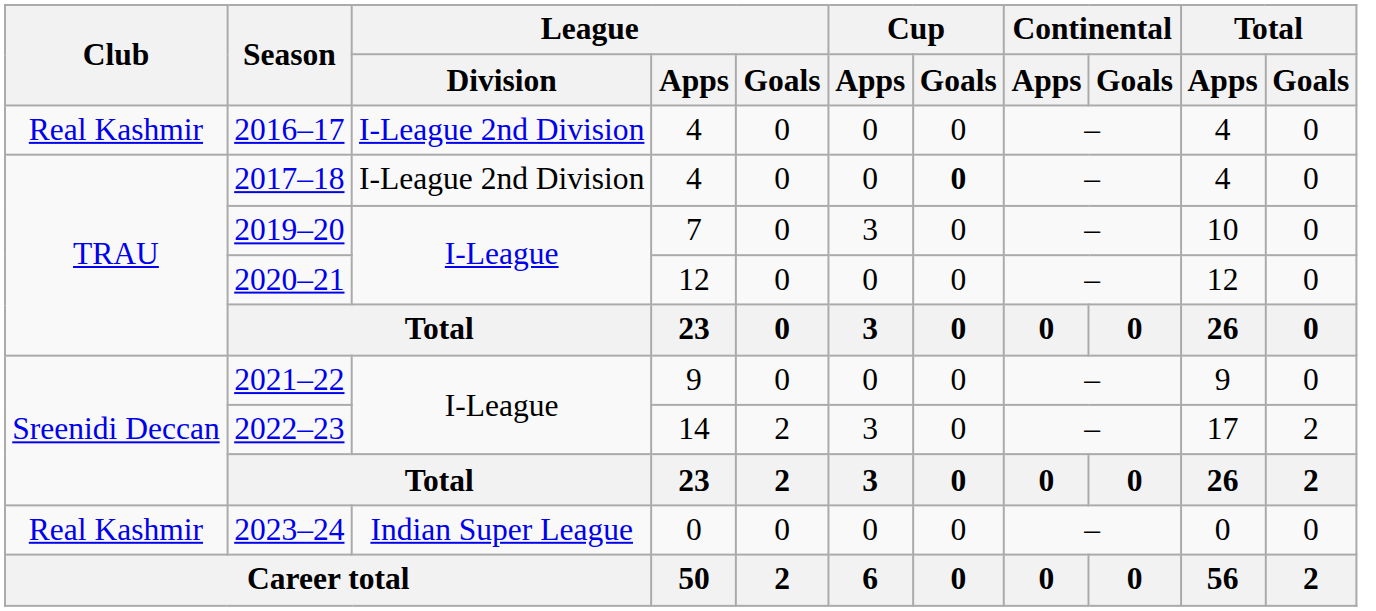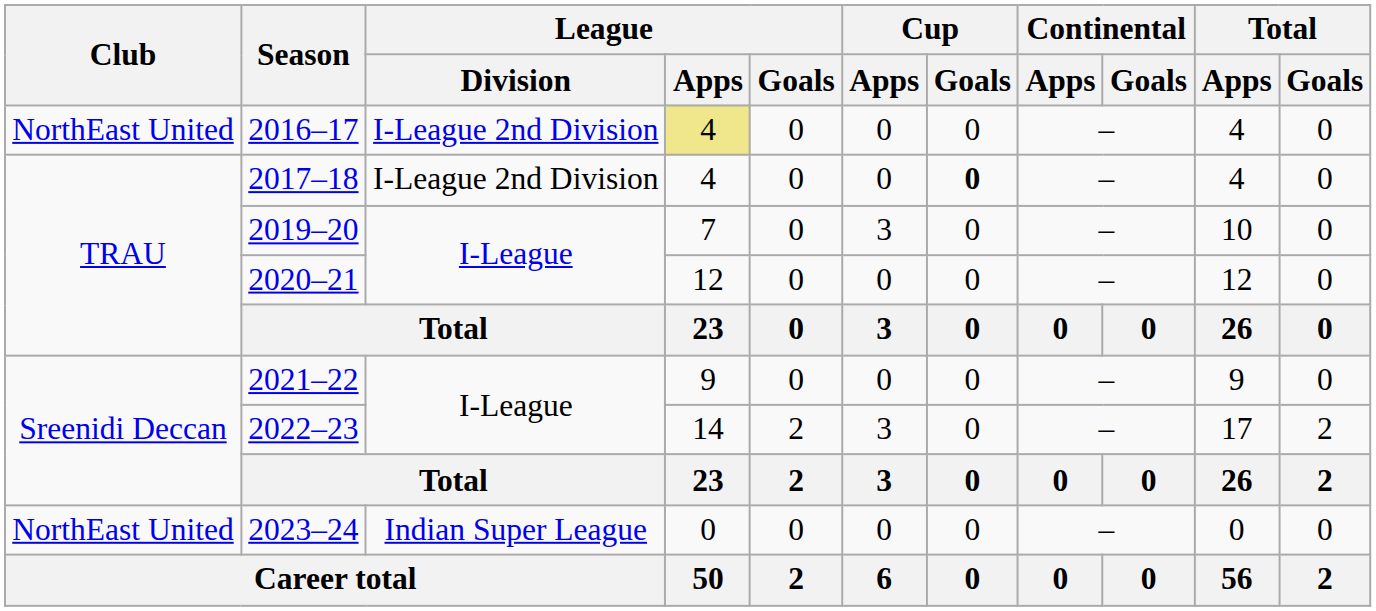 <table class="wikitable" style="font-size; text-align:center;">
 <tr>
 <th rowspan="2">Club</th>
 <th rowspan="2">Season</th>
 <th colspan="3">League</th>
 <th colspan="2">Cup</th>
 <th colspan="2">Continental</th>
 <th colspan="2">Total</th>
 </tr>
 <tr>
 <th>Division</th>
 <th>Apps</th>
 <th>Goals</th>
 <th>Apps</th>
 <th>Goals</th>
 <th>Apps</th>
 <th>Goals</th>
 <th>Apps</th>
 <th>Goals</th>
 </tr>
 <tr>
-<td rowspan="1"><a href='#'>Real Kashmir</a></td>
+<td rowspan="1"><a href='#'>NorthEast United</a></td>
 <td><a href='#'>2016–17</a></td>
 <td rowspan="1"><a href='#'>I-League 2nd Division</a></td>
-<td>4</td>
+<td style="background: khaki;">4</td>
 <td>0</td>
 <td>0</td>
 <td>0</td>
 <td colspan="2">–</td>
 <td>4</td>
 <td>0</td>
 </tr>
 <tr>
 <td rowspan="4"><a href='#'>TRAU</a></td>
 <td><a href='#'>2017–18</a></td>
 <td rowspan="1">I-League 2nd Division</td>
 <td>4</td>
 <td>0</td>
 <td>0</td>
 <td><strong>0</strong></td>
 <td colspan="2">–</td>
 <td>4</td>
 <td>0</td>
 </tr>
 <tr>
 <td><a href='#'>2019–20</a></td>
 <td rowspan="2"><a href='#'>I-League</a></td>
 <td>7</td>
 <td>0</td>
 <td>3</td>
 <td>0</td>
 <td colspan="2">–</td>
 <td>10</td>
 <td>0</td>
 </tr>
 <tr>
 <td><a href='#'>2020–21</a></td>
 <td>12</td>
 <td>0</td>
 <td>0</td>
 <td>0</td>
 <td colspan="2">–</td>
 <td>12</td>
 <td>0</td>
 </tr>
 <tr>
 <th colspan="2">Total</th>
 <th>23</th>
 <th>0</th>
 <th>3</th>
 <th>0</th>
 <th>0</th>
 <th>0</th>
 <th>26</th>
 <th>0</th>
 </tr>
 <tr>
 <td rowspan="3"><a href='#'>Sreenidi Deccan</a></td>
 <td><a href='#'>2021–22</a></td>
 <td rowspan="2">I-League</td>
 <td>9</td>
 <td>0</td>
 <td>0</td>
 <td>0</td>
 <td colspan="2">–</td>
 <td>9</td>
 <td>0</td>
 </tr>
 <tr>
 <td><a href='#'>2022–23</a></td>
 <td>14</td>
 <td>2</td>
 <td>3</td>
 <td>0</td>
 <td colspan="2">–</td>
 <td>17</td>
 <td>2</td>
 </tr>
 <tr>
 <th colspan="2">Total</th>
 <th>23</th>
 <th>2</th>
 <th>3</th>
 <th>0</th>
 <th>0</th>
 <th>0</th>
 <th>26</th>
 <th>2</th>
 </tr>
 <tr>
-<td rowspan="1"><a href='#'>Real Kashmir</a></td>
+<td rowspan="1"><a href='#'>NorthEast United</a></td>
 <td><a href='#'>2023–24</a></td>
 <td rowspan="1"><a href='#'>Indian Super League</a></td>
 <td>0</td>
 <td>0</td>
 <td>0</td>
 <td>0</td>
 <td colspan="2">–</td>
 <td>0</td>
 <td>0</td>
 </tr>
 <tr>
 <th colspan="3">Career total</th>
 <th>50</th>
 <th>2</th>
 <th>6</th>
 <th>0</th>
 <th>0</th>
 <th>0</th>
 <th>56</th>
 <th>2</th>
 </tr>
 </table>
